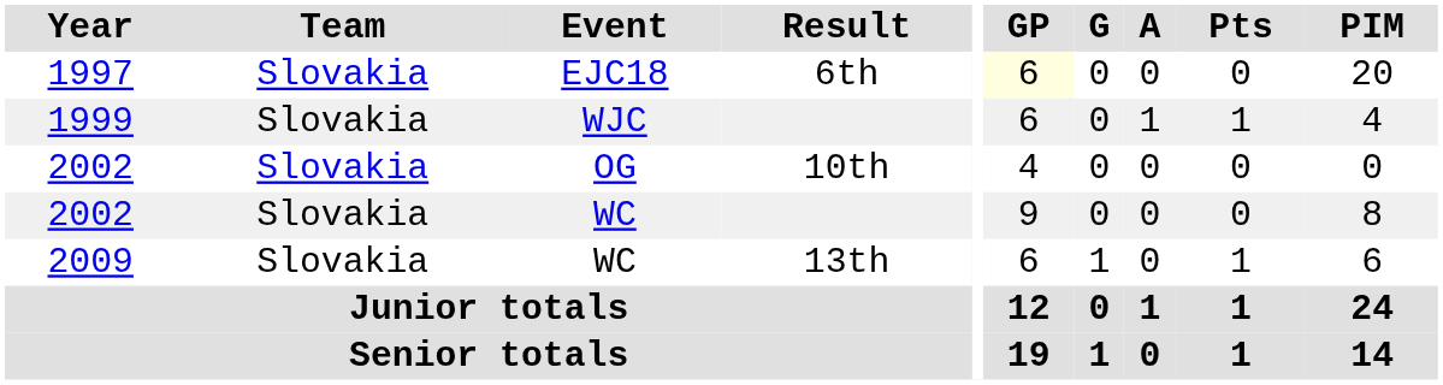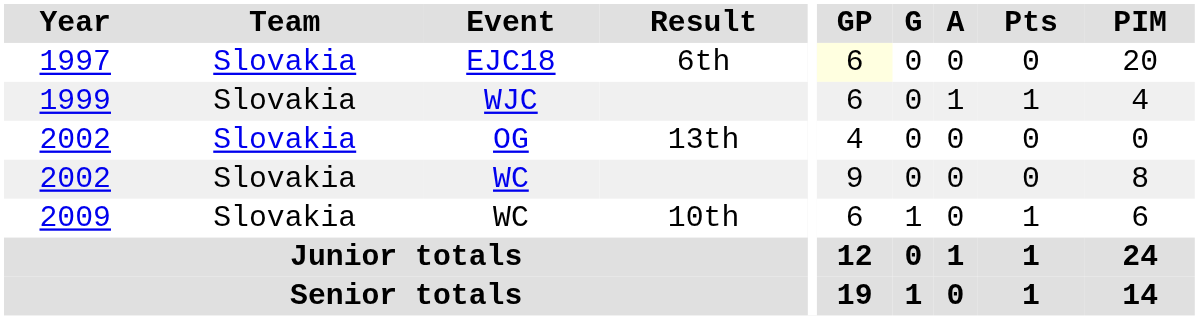 <table border="0" cellpadding="1" cellspacing="0" ID="Table3" style="text-align:center; width:40em">
 <tr ALIGN="center" bgcolor="#e0e0e0">
 <th>Year</th>
 <th>Team</th>
 <th>Event</th>
 <th>Result</th>
 <th rowspan="99" bgcolor="#ffffff"></th>
 <th>GP</th>
 <th>G</th>
 <th>A</th>
 <th>Pts</th>
 <th>PIM</th>
 </tr>
 <tr>
 <td><a href='#'>1997</a></td>
 <td><a href='#'>Slovakia</a></td>
 <td><a href='#'>EJC18</a></td>
 <td>6th</td>
 <td style="background: lightyellow;">6</td>
 <td>0</td>
 <td>0</td>
 <td>0</td>
 <td>20</td>
 </tr>
 <tr bgcolor="#f0f0f0">
 <td><a href='#'>1999</a></td>
 <td>Slovakia</td>
 <td><a href='#'>WJC</a></td>
 <td></td>
 <td>6</td>
 <td>0</td>
 <td>1</td>
 <td>1</td>
 <td>4</td>
 </tr>
 <tr>
 <td><a href='#'>2002</a></td>
 <td><a href='#'>Slovakia</a></td>
 <td><a href='#'>OG</a></td>
-<td>10th</td>
+<td>13th</td>
 <td>4</td>
 <td>0</td>
 <td>0</td>
 <td>0</td>
 <td>0</td>
 </tr>
 <tr bgcolor="#f0f0f0">
 <td><a href='#'>2002</a></td>
 <td>Slovakia</td>
 <td><a href='#'>WC</a></td>
 <td></td>
 <td>9</td>
 <td>0</td>
 <td>0</td>
 <td>0</td>
 <td>8</td>
 </tr>
 <tr>
 <td><a href='#'>2009</a></td>
 <td>Slovakia</td>
 <td>WC</td>
-<td>13th</td>
+<td>10th</td>
 <td>6</td>
 <td>1</td>
 <td>0</td>
 <td>1</td>
 <td>6</td>
 </tr>
 <tr bgcolor="#e0e0e0">
 <th colspan="4">Junior totals</th>
 <th>12</th>
 <th>0</th>
 <th>1</th>
 <th>1</th>
 <th>24</th>
 </tr>
 <tr bgcolor="#e0e0e0">
 <th colspan="4">Senior totals</th>
 <th>19</th>
 <th>1</th>
 <th>0</th>
 <th>1</th>
 <th>14</th>
 </tr>
 </table>
